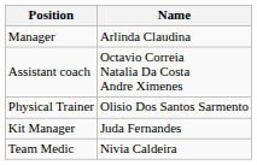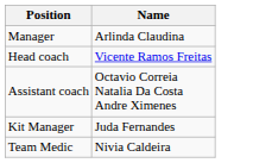 <table class="wikitable">
 <tr>
 <th>Position</th>
 <th>Name</th>
 </tr>
 <tr>
 <td>Manager</td>
 <td>  Arlinda Claudina</td>
 </tr>
 <tr>
+<td>Head coach</td>
+<td> <a href='#'>Vicente Ramos Freitas</a></td>
+</tr>
+<tr>
 <td>Assistant coach</td>
 <td> Octavio Correia <br>  Natalia Da Costa <br>  Andre Ximenes</td>
-</tr>
-<tr>
-<td>Physical Trainer</td>
-<td> Olisio Dos Santos Sarmento</td>
 </tr>
 <tr>
 <td>Kit Manager</td>
 <td> Juda Fernandes</td>
 </tr>
 <tr>
 <td>Team Medic</td>
 <td> Nivia Caldeira</td>
 </tr>
 </table>
